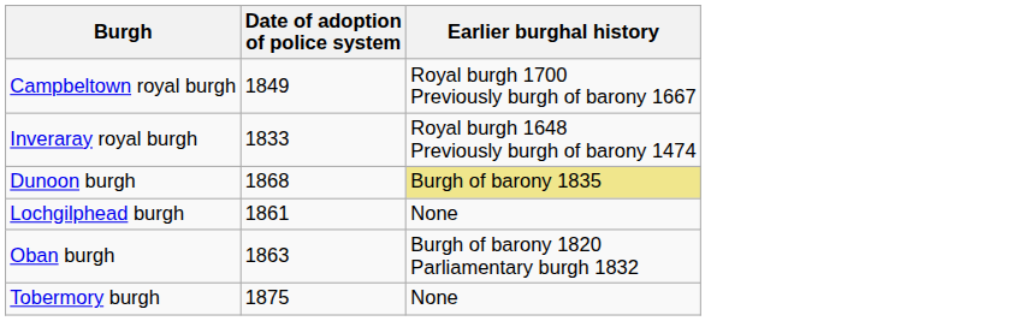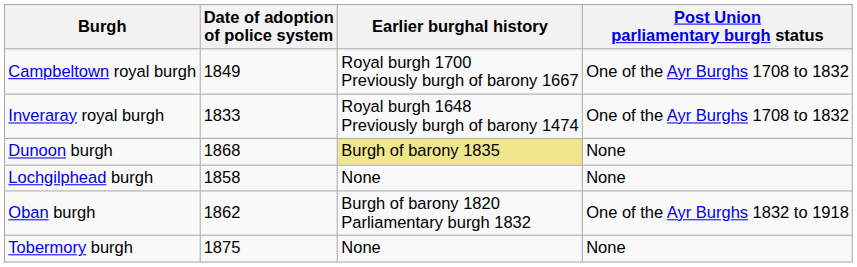 <table class="wikitable">
 <tr>
 <th>Burgh</th>
 <th>Date of adoption <br> of police system</th>
 <th>Earlier burghal history</th>
+<th><a href='#'>Post Union</a> <br> <a href='#'>parliamentary burgh</a> status</th>
 </tr>
 <tr>
 <td><a href='#'>Campbeltown</a> royal burgh</td>
 <td>1849</td>
 <td>Royal burgh 1700 <br> Previously burgh of barony 1667</td>
+<td>One of the <a href='#'>Ayr Burghs</a> 1708 to 1832</td>
 </tr>
 <tr>
 <td><a href='#'>Inveraray</a> royal burgh</td>
 <td>1833</td>
 <td>Royal burgh 1648 <br> Previously burgh of barony 1474</td>
+<td>One of the <a href='#'>Ayr Burghs</a> 1708 to 1832</td>
 </tr>
 <tr>
 <td><a href='#'>Dunoon</a>  burgh</td>
 <td>1868</td>
 <td style="background: khaki;">Burgh of barony 1835</td>
+<td>None</td>
 </tr>
 <tr>
 <td><a href='#'>Lochgilphead</a> burgh</td>
-<td>1861</td>
+<td>1858</td>
+<td>None</td>
 <td>None</td>
 </tr>
 <tr>
 <td><a href='#'>Oban</a> burgh</td>
-<td>1863</td>
+<td>1862</td>
 <td>Burgh of barony 1820 <br> Parliamentary burgh 1832</td>
+<td>One of the <a href='#'>Ayr Burghs</a> 1832 to 1918</td>
 </tr>
 <tr>
 <td><a href='#'>Tobermory</a> burgh</td>
 <td>1875</td>
 <td>None</td>
+<td>None</td>
 </tr>
 </table>
